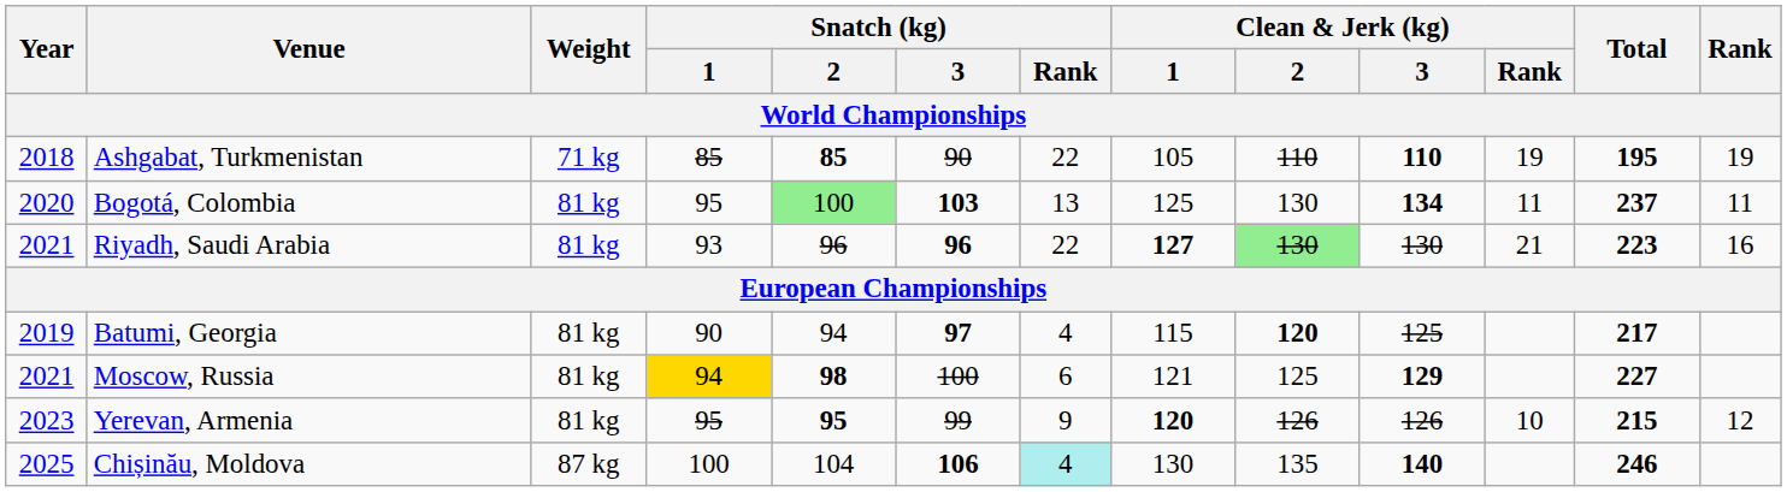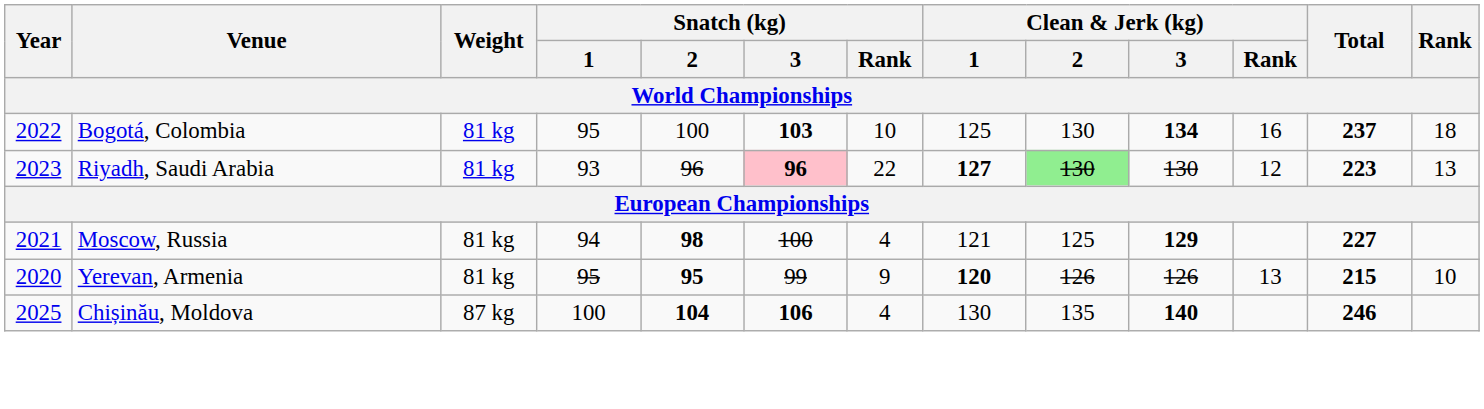 <table class = "wikitable" style="text-align:center;">
 <tr>
 <th rowspan=2 width=40>Year</th>
 <th rowspan=2 width=250>Venue</th>
 <th rowspan=2 width=60>Weight</th>
 <th colspan=4>Snatch (kg)</th>
 <th colspan=4>Clean & Jerk (kg)</th>
 <th rowspan=2 width=65>Total</th>
 <th rowspan=2 width=40>Rank</th>
 </tr>
 <tr>
 <th width=65>1</th>
 <th width=65>2</th>
 <th width=65>3</th>
 <th width=45>Rank</th>
 <th width=65>1</th>
 <th width=65>2</th>
 <th width=65>3</th>
 <th width=45>Rank</th>
 </tr>
 <tr>
 <th colspan=13><a href='#'>World Championships</a></th>
 </tr>
 <tr>
-<td><a href='#'>2018</a></td>
-<td align=left><a href='#'>Ashgabat</a>, Turkmenistan</td>
-<td><a href='#'>71 kg</a></td>
-<td><s>85 </s></td>
-<td><strong>85</strong></td>
-<td><s>90 </s></td>
-<td>22</td>
-<td>105</td>
-<td><s>110 </s></td>
-<td><strong>110</strong></td>
-<td>19</td>
-<td><strong>195</strong></td>
-<td>19</td>
-</tr>
-<tr>
-<td><a href='#'>2020</a></td>
+<td><a href='#'>2022</a></td>
 <td align=left><a href='#'>Bogotá</a>, Colombia</td>
 <td><a href='#'>81 kg</a></td>
 <td>95</td>
-<td style="background: lightgreen;">100</td>
+<td>100</td>
 <td><strong>103</strong></td>
-<td>13</td>
+<td>10</td>
 <td>125</td>
 <td>130</td>
 <td><strong>134</strong></td>
-<td>11</td>
+<td>16</td>
 <td><strong>237</strong></td>
-<td>11</td>
+<td>18</td>
 </tr>
 <tr>
-<td><a href='#'>2021</a></td>
+<td><a href='#'>2023</a></td>
 <td align=left><a href='#'>Riyadh</a>, Saudi Arabia</td>
 <td><a href='#'>81 kg</a></td>
 <td>93</td>
 <td><s>96</s></td>
-<td><strong>96</strong></td>
+<td style="background: pink;"><strong>96</strong></td>
 <td>22</td>
 <td><strong>127</strong></td>
 <td style="background: lightgreen;"><s>130</s></td>
 <td><s>130</s></td>
-<td>21</td>
+<td>12</td>
 <td><strong>223</strong></td>
-<td>16</td>
+<td>13</td>
 </tr>
 <tr>
 <th colspan=13><a href='#'>European Championships</a></th>
 </tr>
 <tr>
-<td><a href='#'>2019</a></td>
-<td align=left><a href='#'>Batumi</a>, Georgia</td>
-<td>81 kg</td>
-<td>90</td>
-<td>94</td>
-<td><strong>97</strong></td>
-<td>4</td>
-<td>115</td>
-<td><strong>120</strong></td>
-<td><s>125</s></td>
-<td></td>
-<td><strong>217</strong></td>
-<td></td>
-</tr>
-<tr>
 <td><a href='#'>2021</a></td>
 <td align=left><a href='#'>Moscow</a>, Russia</td>
 <td>81 kg</td>
-<td style="background: gold;">94</td>
+<td>94</td>
 <td><strong>98</strong></td>
 <td><s>100</s></td>
-<td>6</td>
+<td>4</td>
 <td>121</td>
 <td>125</td>
 <td><strong>129</strong></td>
 <td></td>
 <td><strong>227</strong></td>
 <td></td>
 </tr>
 <tr>
-<td><a href='#'>2023</a></td>
+<td><a href='#'>2020</a></td>
 <td align=left><a href='#'>Yerevan</a>, Armenia</td>
 <td>81 kg</td>
 <td><s>95</s></td>
 <td><strong>95</strong></td>
 <td><s>99</s></td>
 <td>9</td>
 <td><strong>120</strong></td>
 <td><s>126</s></td>
 <td><s>126</s></td>
+<td>13</td>
+<td><strong>215</strong></td>
 <td>10</td>
-<td><strong>215</strong></td>
-<td>12</td>
 </tr>
 <tr>
 <td><a href='#'>2025</a></td>
 <td align=left><a href='#'>Chișinău</a>, Moldova</td>
 <td>87 kg</td>
 <td>100</td>
-<td>104</td>
+<td><strong>104</strong></td>
 <td><strong>106</strong></td>
-<td style="background: paleturquoise;">4</td>
+<td>4</td>
 <td>130</td>
 <td>135</td>
 <td><strong>140</strong></td>
 <td></td>
 <td><strong>246</strong></td>
 <td></td>
 </tr>
 </table>
